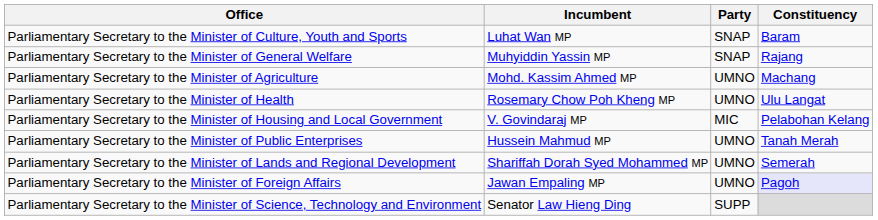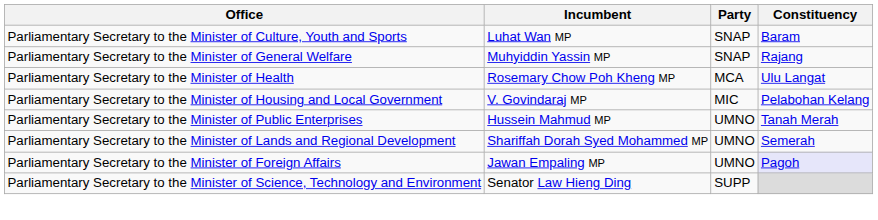 <table class="sortable wikitable">
 <tr>
 <th>Office</th>
 <th>Incumbent</th>
 <th>Party</th>
 <th>Constituency</th>
 </tr>
 <tr>
 <td>Parliamentary Secretary to the <a href='#'>Minister of Culture, Youth and Sports</a></td>
 <td><a href='#'>Luhat Wan</a> <small>MP</small></td>
 <td>SNAP</td>
 <td><a href='#'>Baram</a></td>
 </tr>
 <tr>
 <td>Parliamentary Secretary to the <a href='#'>Minister of General Welfare</a></td>
 <td><a href='#'>Muhyiddin Yassin</a> <small>MP</small></td>
 <td>SNAP</td>
 <td><a href='#'>Rajang</a></td>
 </tr>
 <tr>
-<td>Parliamentary Secretary to the <a href='#'>Minister of Agriculture</a></td>
-<td><a href='#'>Mohd. Kassim Ahmed</a> <small>MP</small></td>
-<td>UMNO</td>
-<td><a href='#'>Machang</a></td>
-</tr>
-<tr>
 <td>Parliamentary Secretary to the <a href='#'>Minister of Health</a></td>
 <td><a href='#'>Rosemary Chow Poh Kheng</a> <small>MP</small></td>
-<td>UMNO</td>
+<td>MCA</td>
 <td><a href='#'>Ulu Langat</a></td>
 </tr>
 <tr>
 <td>Parliamentary Secretary to the <a href='#'>Minister of Housing and Local Government</a></td>
 <td><a href='#'>V. Govindaraj</a> <small>MP</small></td>
 <td>MIC</td>
 <td><a href='#'>Pelabohan Kelang</a></td>
 </tr>
 <tr>
 <td>Parliamentary Secretary to the <a href='#'>Minister of Public Enterprises</a></td>
 <td><a href='#'>Hussein Mahmud</a> <small>MP</small></td>
 <td>UMNO</td>
 <td><a href='#'>Tanah Merah</a></td>
 </tr>
 <tr>
 <td>Parliamentary Secretary to the <a href='#'>Minister of Lands and Regional Development</a></td>
 <td><a href='#'>Shariffah Dorah Syed Mohammed</a> <small>MP</small></td>
 <td>UMNO</td>
 <td><a href='#'>Semerah</a></td>
 </tr>
 <tr>
 <td>Parliamentary Secretary to the <a href='#'>Minister of Foreign Affairs</a></td>
 <td><a href='#'>Jawan Empaling</a> <small>MP</small></td>
 <td>UMNO</td>
 <td style="background: lavender;"><a href='#'>Pagoh</a></td>
 </tr>
 <tr>
 <td>Parliamentary Secretary to the <a href='#'>Minister of Science, Technology and Environment</a></td>
 <td>Senator <a href='#'>Law Hieng Ding</a></td>
 <td>SUPP</td>
 <td bgcolor=dcdcdc></td>
 </tr>
 </table>
